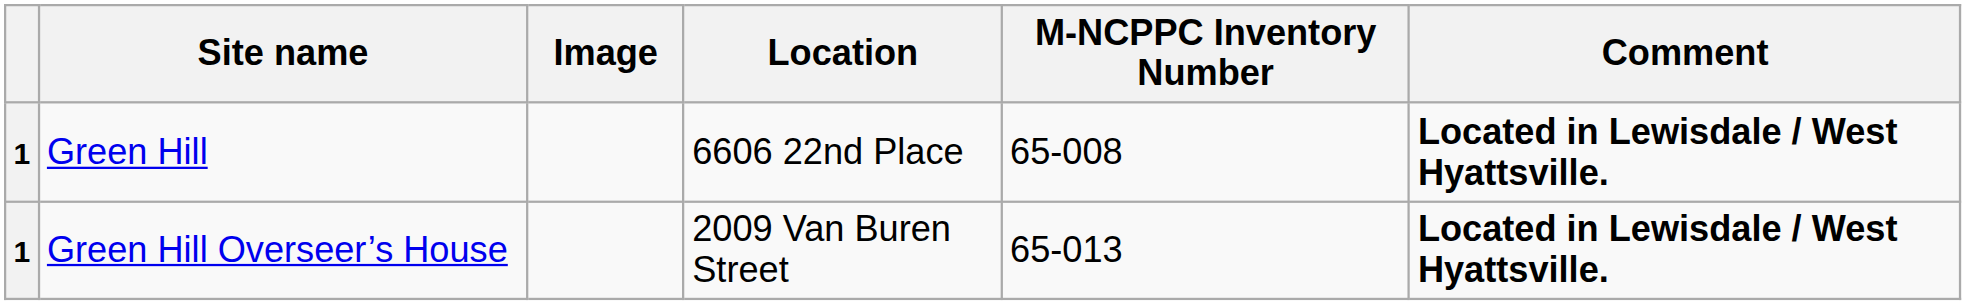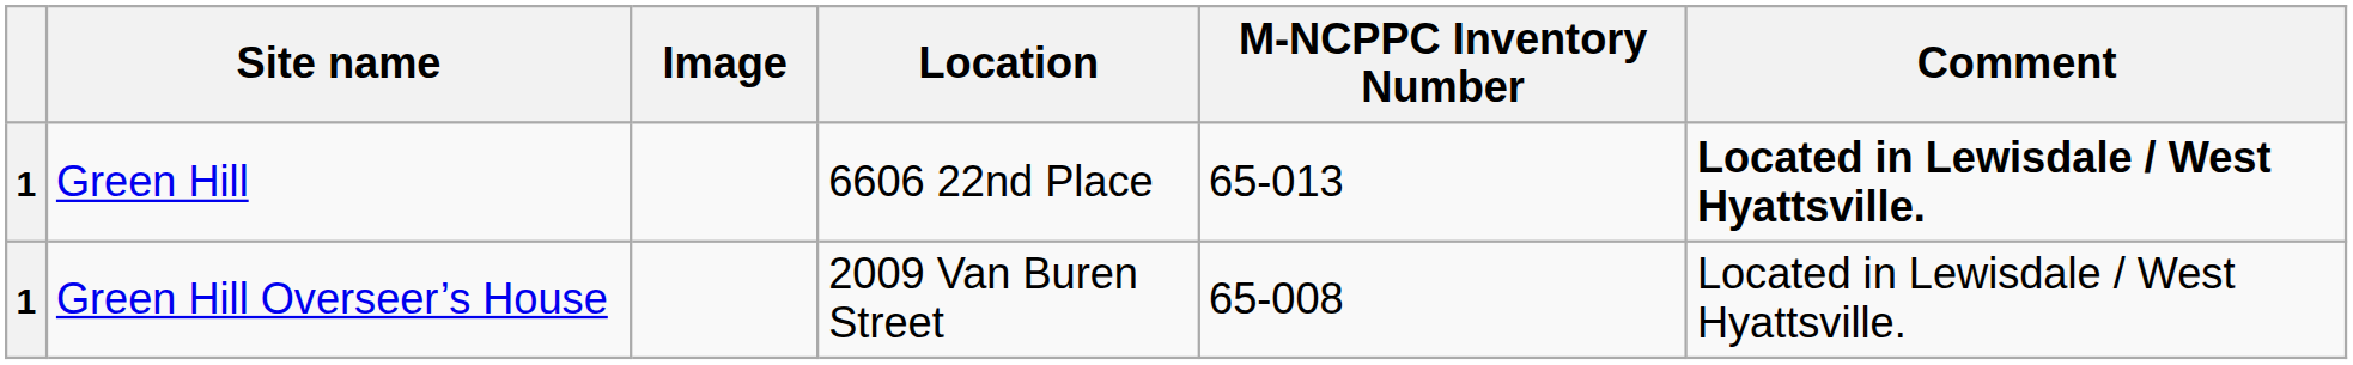 <table class="wikitable sortable" style="width:98%">
 <tr>
 <th></th>
 <th width = 25% ><strong>Site name</strong></th>
 <th width = 8% class="unsortable" ><strong>Image</strong></th>
 <th><strong>Location</strong></th>
 <th class="unsortable" ><strong>M-NCPPC Inventory Number</strong></th>
 <th class="unsortable" ><strong>Comment</strong></th>
 </tr>
 <tr ->
 <th><small>1</small></th>
 <td><a href='#'>Green Hill</a></td>
 <td></td>
 <td>6606 22nd Place</td>
-<td>65-008</td>
+<td>65-013</td>
 <td><strong>Located in Lewisdale / West Hyattsville.</strong></td>
 </tr>
 <tr ->
 <th><small>1</small></th>
 <td><a href='#'>Green Hill Overseer’s House</a></td>
 <td></td>
 <td>2009 Van Buren Street</td>
-<td>65-013</td>
-<td><strong>Located in Lewisdale / West Hyattsville.</strong></td>
+<td>65-008</td>
+<td>Located in Lewisdale / West Hyattsville.</td>
 </tr>
 </table>
